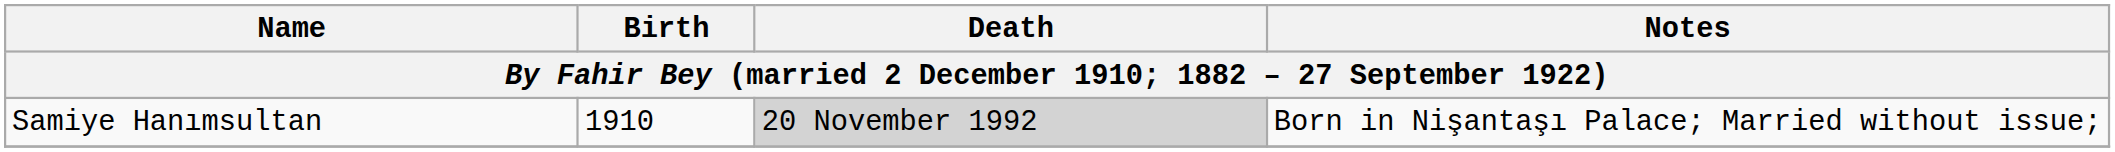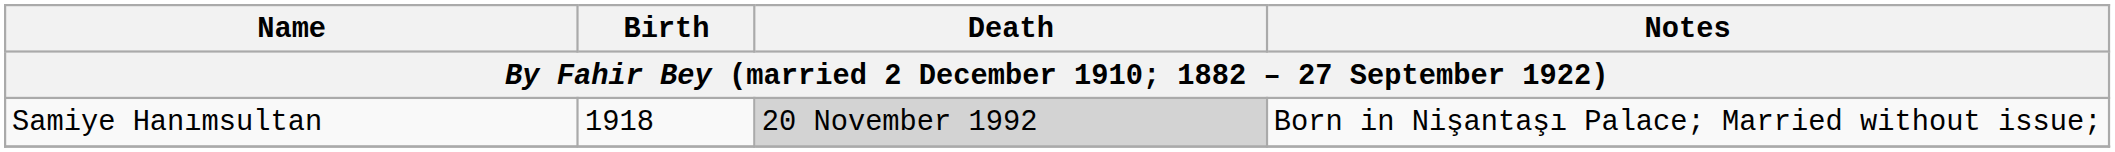 <table class="wikitable">
 <tr>
 <th>Name</th>
 <th>Birth</th>
 <th>Death</th>
 <th style="width:40%;">Notes</th>
 </tr>
 <tr>
 <th colspan="4"><strong><em>By Fahir Bey</em></strong> (married 2 December 1910; 1882 – 27 September 1922)</th>
 </tr>
 <tr>
 <td>Samiye Hanımsultan</td>
-<td> 1910</td>
+<td> 1918</td>
 <td style="background: lightgrey;">20 November 1992</td>
 <td>Born in Nişantaşı Palace; Married without issue;</td>
 </tr>
 <tr>
 </tr>
 </table>
